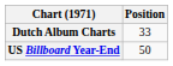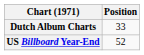 <table class="wikitable sortable plainrowheaders" style="text-align:center">
 <tr>
 <th>Chart (1971)</th>
 <th>Position</th>
 </tr>
 <tr>
 <th scope="row">Dutch Album Charts</th>
 <td>33</td>
 </tr>
 <tr>
 <th scope="row">US <a href='#'><em>Billboard</em> Year-End</a></th>
-<td>50</td>
+<td>52</td>
 </tr>
 </table>
